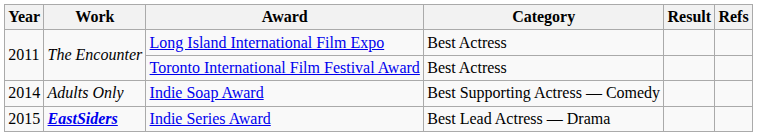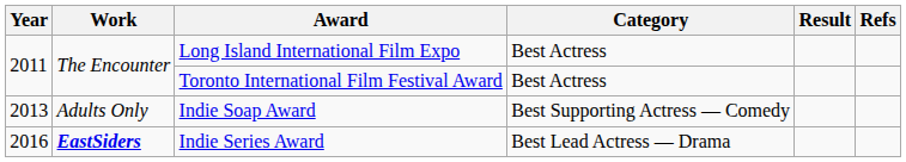 <table class="wikitable sortable plainrowheaders">
 <tr>
 <th>Year</th>
 <th>Work</th>
 <th>Award</th>
 <th>Category</th>
 <th>Result</th>
 <th class="unsortable">Refs</th>
 </tr>
 <tr>
 <td rowspan="2">2011</td>
 <td rowspan="2"><em>The Encounter</em></td>
 <td><a href='#'>Long Island International Film Expo</a></td>
 <td>Best Actress</td>
 <td></td>
 <td></td>
 </tr>
 <tr>
 <td><a href='#'>Toronto International Film Festival Award</a></td>
 <td>Best Actress</td>
 <td></td>
 <td></td>
 </tr>
 <tr>
-<td>2014</td>
+<td>2013</td>
 <td><em>Adults Only</em></td>
 <td><a href='#'>Indie Soap Award</a></td>
 <td>Best Supporting Actress — Comedy</td>
 <td></td>
 <td></td>
 </tr>
 <tr>
-<td>2015</td>
+<td>2016</td>
 <td><strong><em><a href='#'>EastSiders</a></em></strong></td>
 <td><a href='#'>Indie Series Award</a></td>
 <td>Best Lead Actress — Drama</td>
 <td></td>
 <td></td>
 </tr>
 </table>
